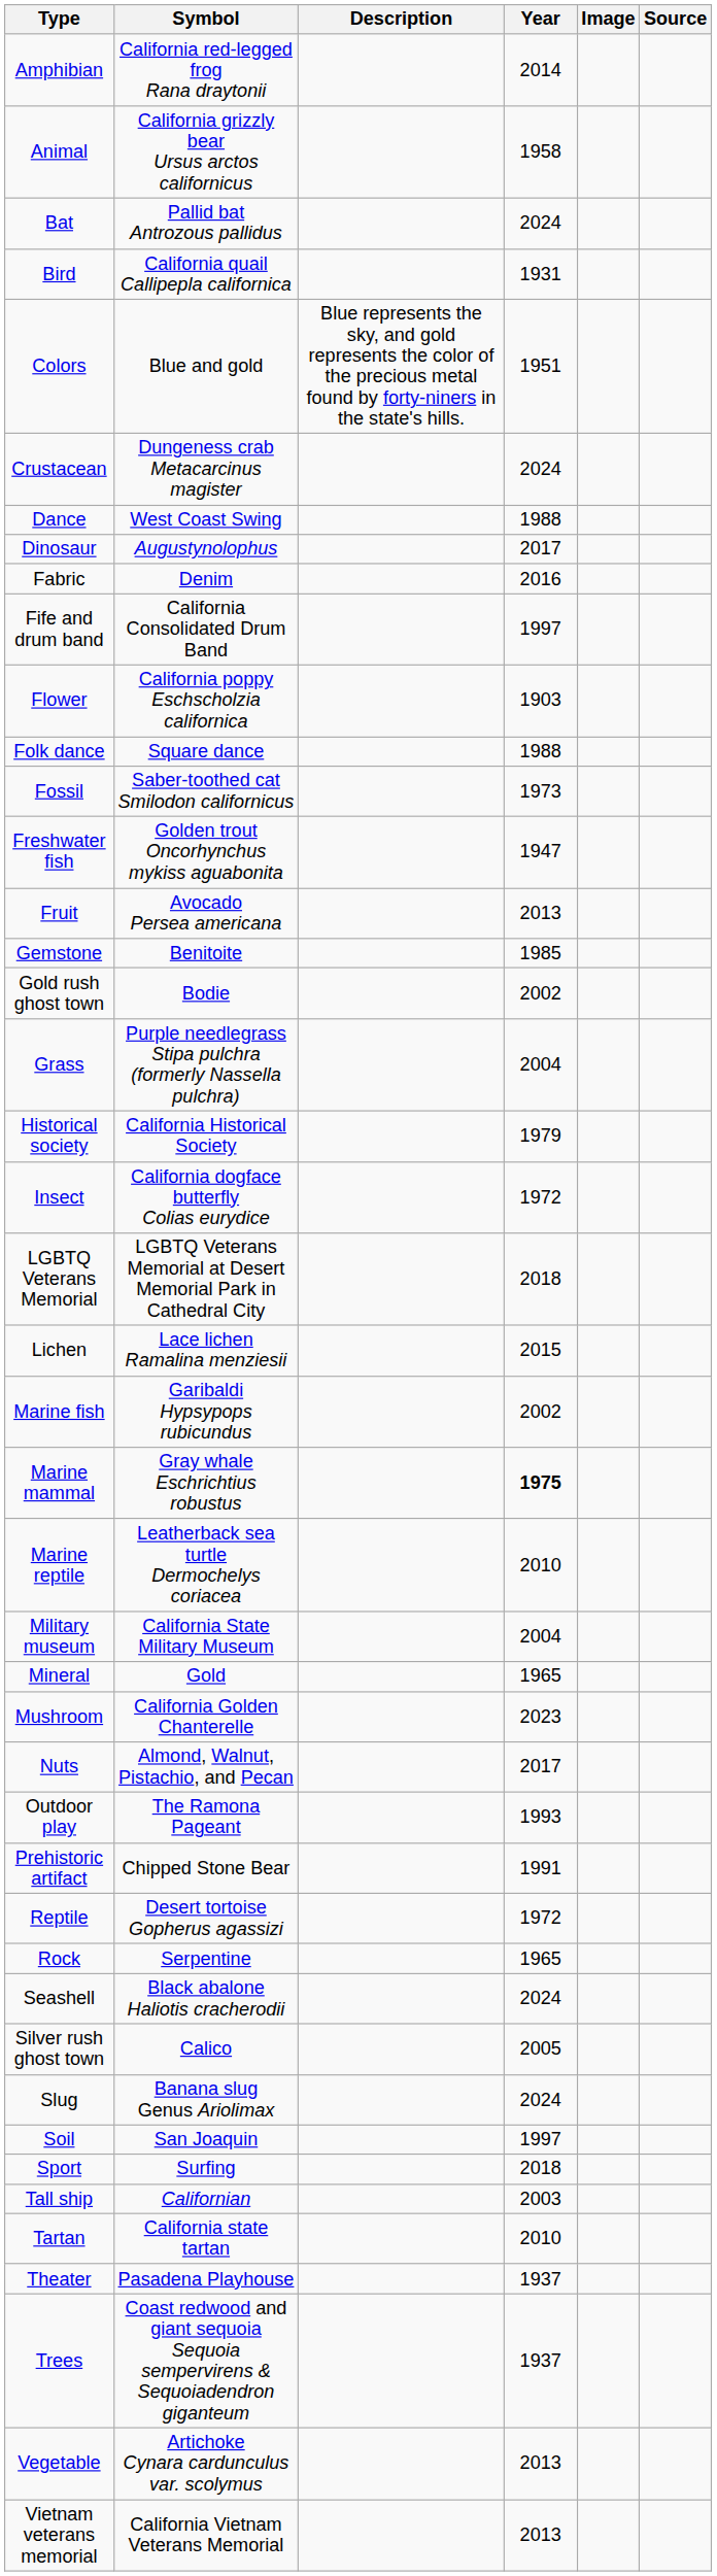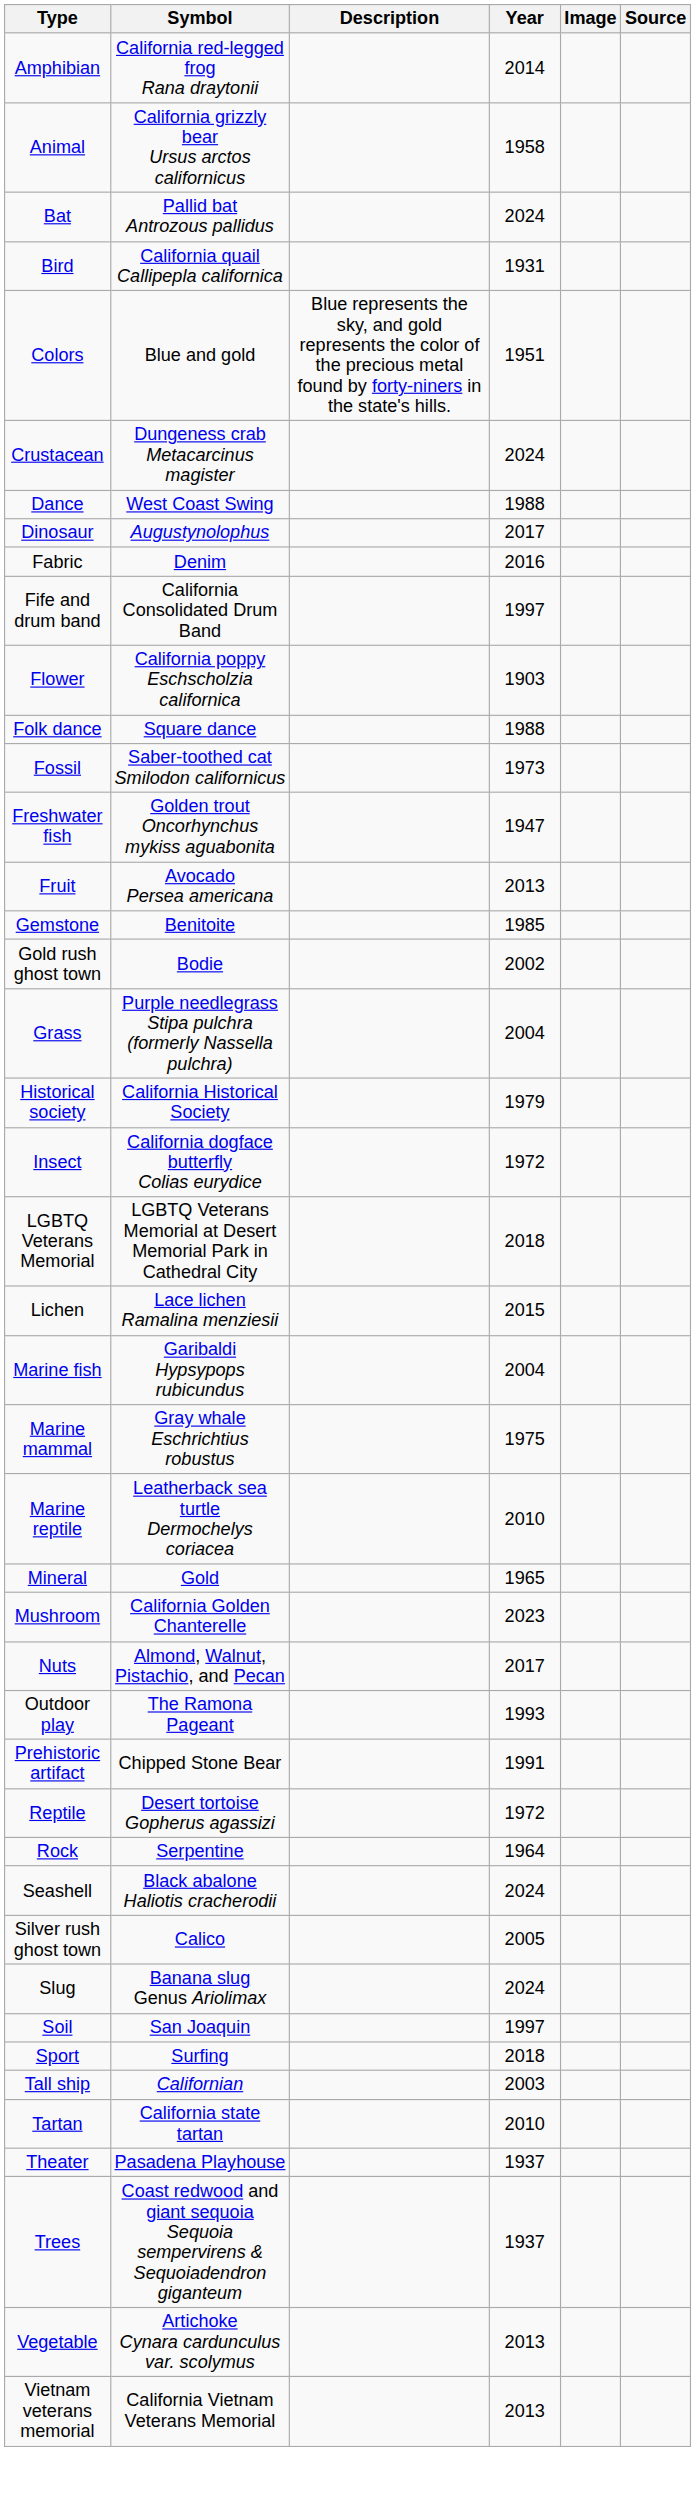 <table class="wikitable" style="text-align:center;">
 <tr>
 <th style="width:16%;">Type</th>
 <th style="width:30%;">Symbol</th>
 <th style="width:40%;">Description</th>
 <th style="width:13%;">Year</th>
 <th style="width:13%;">Image</th>
 <th style="width:10%;">Source</th>
 </tr>
 <tr>
 <td><a href='#'>Amphibian</a></td>
 <td><a href='#'>California red-legged frog</a><br><em>Rana draytonii</em></td>
 <td></td>
 <td align="center">2014</td>
 <td align="center"></td>
 <td></td>
 </tr>
 <tr>
 <td><a href='#'>Animal</a></td>
 <td><a href='#'>California grizzly bear</a><br><em>Ursus arctos californicus</em></td>
 <td></td>
 <td align="center">1958</td>
 <td align="center"></td>
 <td></td>
 </tr>
 <tr>
 <td><a href='#'>Bat</a></td>
 <td><a href='#'>Pallid bat</a><br><em>Antrozous pallidus</em></td>
 <td></td>
 <td>2024</td>
 <td></td>
 <td></td>
 </tr>
 <tr>
 <td><a href='#'>Bird</a></td>
 <td><a href='#'>California quail</a><br><em>Callipepla californica</em></td>
 <td></td>
 <td align="center">1931</td>
 <td align="center"></td>
 <td></td>
 </tr>
 <tr>
 <td><a href='#'>Colors</a></td>
 <td>Blue and gold</td>
 <td>Blue represents the sky, and gold represents the color of the precious metal found by <a href='#'>forty-niners</a> in the state's hills.</td>
 <td align="center">1951</td>
 <td align="center"></td>
 </tr>
 <tr>
 <td><a href='#'>Crustacean</a></td>
 <td><a href='#'>Dungeness crab</a><br><em>Metacarcinus magister</em></td>
 <td></td>
 <td align="center">2024</td>
 <td align="center"></td>
 <td></td>
 </tr>
 <tr>
 <td><a href='#'>Dance</a></td>
 <td><a href='#'>West Coast Swing</a></td>
 <td></td>
 <td align="center">1988</td>
 <td align="center"></td>
 <td></td>
 </tr>
 <tr>
 <td><a href='#'>Dinosaur</a></td>
 <td><em><a href='#'>Augustynolophus</a></em></td>
 <td></td>
 <td align="center">2017</td>
 <td align="center"></td>
 <td></td>
 </tr>
 <tr>
 <td>Fabric</td>
 <td><a href='#'>Denim</a></td>
 <td></td>
 <td align="center">2016</td>
 <td align="center"></td>
 <td></td>
 </tr>
 <tr>
 <td>Fife and drum band</td>
 <td>California Consolidated Drum Band</td>
 <td></td>
 <td align="center">1997</td>
 <td align="center"></td>
 <td></td>
 </tr>
 <tr>
 <td><a href='#'>Flower</a></td>
 <td><a href='#'>California poppy</a><br><em>Eschscholzia californica</em></td>
 <td></td>
 <td align="center">1903</td>
 <td align="center"></td>
 <td></td>
 </tr>
 <tr>
 <td><a href='#'>Folk dance</a></td>
 <td><a href='#'>Square dance</a></td>
 <td></td>
 <td align="center">1988</td>
 <td align="center"></td>
 <td></td>
 </tr>
 <tr>
 <td><a href='#'>Fossil</a></td>
 <td><a href='#'>Saber-toothed cat</a><br><em>Smilodon californicus</em></td>
 <td></td>
 <td align="center">1973</td>
 <td align="center"></td>
 <td></td>
 </tr>
 <tr>
 <td><a href='#'>Freshwater fish</a></td>
 <td><a href='#'>Golden trout</a><br><em>Oncorhynchus mykiss aguabonita</em></td>
 <td></td>
 <td align="center">1947</td>
 <td align="center"></td>
 <td></td>
 </tr>
 <tr>
 <td><a href='#'>Fruit</a></td>
 <td><a href='#'>Avocado</a><br><em>Persea americana</em></td>
 <td></td>
 <td align="center">2013</td>
 <td align="center"></td>
 <td></td>
 </tr>
 <tr>
 <td><a href='#'>Gemstone</a></td>
 <td><a href='#'>Benitoite</a></td>
 <td></td>
 <td align="center">1985</td>
 <td align="center"></td>
 <td></td>
 </tr>
 <tr>
 <td>Gold rush ghost town</td>
 <td><a href='#'>Bodie</a></td>
 <td></td>
 <td align="center">2002</td>
 <td align="center"></td>
 <td></td>
 </tr>
 <tr>
 <td><a href='#'>Grass</a></td>
 <td><a href='#'>Purple needlegrass</a><br><em>Stipa pulchra (formerly Nassella pulchra)</em></td>
 <td></td>
 <td align="center">2004</td>
 <td align="center"></td>
 <td></td>
 </tr>
 <tr>
 <td><a href='#'>Historical society</a></td>
 <td><a href='#'>California Historical Society</a></td>
 <td></td>
 <td align="center">1979</td>
 <td align="center"></td>
 <td></td>
 </tr>
 <tr>
 <td><a href='#'>Insect</a></td>
 <td><a href='#'>California dogface butterfly</a><br><em>Colias eurydice</em></td>
 <td></td>
 <td align="center">1972</td>
 <td align="center"></td>
 <td></td>
 </tr>
 <tr>
 <td>LGBTQ Veterans Memorial</td>
 <td>LGBTQ Veterans Memorial at Desert Memorial Park in Cathedral City</td>
 <td></td>
 <td>2018</td>
 <td></td>
 <td></td>
 </tr>
 <tr>
 <td>Lichen</td>
 <td><a href='#'>Lace lichen</a><br><em>Ramalina menziesii</em></td>
 <td></td>
 <td align="center">2015</td>
 <td align="center"></td>
 <td></td>
 </tr>
 <tr>
 <td><a href='#'>Marine fish</a></td>
 <td><a href='#'>Garibaldi</a><br><em>Hypsypops rubicundus</em></td>
 <td></td>
-<td align="center">2002</td>
+<td align="center">2004</td>
 <td align="center"></td>
 <td></td>
 </tr>
 <tr>
 <td><a href='#'>Marine mammal</a></td>
 <td><a href='#'>Gray whale</a><br><em>Eschrichtius robustus</em></td>
 <td></td>
-<td align="center"><strong>1975</strong></td>
+<td align="center">1975</td>
 <td align="center"></td>
 <td></td>
 </tr>
 <tr>
 <td><a href='#'>Marine reptile</a></td>
 <td><a href='#'>Leatherback sea turtle</a><br><em>Dermochelys coriacea</em></td>
 <td></td>
 <td align="center">2010</td>
-<td align="center"></td>
-<td></td>
-</tr>
-<tr>
-<td><a href='#'>Military museum</a></td>
-<td><a href='#'>California State Military Museum</a></td>
-<td></td>
-<td align="center">2004</td>
 <td align="center"></td>
 <td></td>
 </tr>
 <tr>
 <td><a href='#'>Mineral</a></td>
 <td><a href='#'>Gold</a></td>
 <td></td>
 <td align="center">1965</td>
 <td align="center"></td>
 <td></td>
 </tr>
 <tr>
 <td><a href='#'>Mushroom</a></td>
 <td><a href='#'>California Golden Chanterelle</a></td>
 <td></td>
 <td align="center">2023</td>
 <td align="center"></td>
 <td></td>
 </tr>
 <tr>
 <td><a href='#'>Nuts</a></td>
 <td><a href='#'>Almond</a>, <a href='#'>Walnut</a>, <a href='#'>Pistachio</a>, and <a href='#'>Pecan</a></td>
 <td></td>
 <td align="center">2017</td>
 <td align="center"></td>
 <td></td>
 </tr>
 <tr>
 <td>Outdoor <a href='#'>play</a></td>
 <td><a href='#'>The Ramona Pageant</a></td>
 <td></td>
 <td align="center">1993</td>
 <td align="center"></td>
 <td></td>
 </tr>
 <tr>
 <td><a href='#'>Prehistoric artifact</a></td>
 <td>Chipped Stone Bear</td>
 <td></td>
 <td align="center">1991</td>
 <td align="center"></td>
 <td></td>
 </tr>
 <tr>
 <td><a href='#'>Reptile</a></td>
 <td><a href='#'>Desert tortoise</a><br> <em>Gopherus agassizi</em></td>
 <td></td>
 <td align="center">1972</td>
 <td align="center"></td>
 <td></td>
 </tr>
 <tr>
 <td><a href='#'>Rock</a></td>
 <td><a href='#'>Serpentine</a></td>
 <td></td>
-<td align="center">1965</td>
+<td align="center">1964</td>
 <td align="center"></td>
 <td></td>
 </tr>
 <tr>
 <td>Seashell</td>
 <td><a href='#'>Black abalone</a><br><em>Haliotis cracherodii</em></td>
 <td></td>
 <td>2024</td>
 <td></td>
 <td></td>
 </tr>
 <tr>
 <td>Silver rush ghost town</td>
 <td><a href='#'>Calico</a></td>
 <td></td>
 <td align="center">2005</td>
 <td align="center"></td>
 <td></td>
 </tr>
 <tr>
 <td>Slug</td>
 <td><a href='#'>Banana slug</a><br>Genus <em>Ariolimax</em></td>
 <td></td>
 <td>2024</td>
 <td></td>
 <td></td>
 </tr>
 <tr>
 <td><a href='#'>Soil</a></td>
 <td><a href='#'>San Joaquin</a></td>
 <td></td>
 <td align="center">1997</td>
 <td align="center"></td>
 <td></td>
 </tr>
 <tr>
 <td><a href='#'>Sport</a></td>
 <td><a href='#'>Surfing</a></td>
 <td></td>
 <td align="center">2018</td>
 <td align="center"><em></em></td>
 <td></td>
 </tr>
 <tr>
 <td><a href='#'>Tall ship</a></td>
 <td><em><a href='#'>Californian</a></em></td>
 <td></td>
 <td align="center">2003</td>
 <td align="center"><em></em></td>
 <td></td>
 </tr>
 <tr>
 <td><a href='#'>Tartan</a></td>
 <td><a href='#'>California state tartan</a></td>
 <td></td>
 <td align="center">2010</td>
 <td align="center"></td>
 <td></td>
 </tr>
 <tr>
 <td><a href='#'>Theater</a></td>
 <td><a href='#'>Pasadena Playhouse</a></td>
 <td></td>
 <td align="center">1937</td>
 <td align="center"></td>
 <td></td>
 </tr>
 <tr>
 <td><a href='#'>Trees</a></td>
 <td><a href='#'>Coast redwood</a> and <a href='#'>giant sequoia</a><br><em>Sequoia sempervirens & Sequoiadendron giganteum</em></td>
 <td></td>
 <td align="center">1937</td>
 <td align="center"></td>
 <td></td>
 </tr>
 <tr>
 <td><a href='#'>Vegetable</a></td>
 <td><a href='#'>Artichoke</a><br><em>Cynara cardunculus var. scolymus</em></td>
 <td></td>
 <td align="center">2013</td>
 <td align="center"></td>
 <td></td>
 </tr>
 <tr>
 <td>Vietnam veterans memorial</td>
 <td>California Vietnam Veterans Memorial</td>
 <td></td>
 <td align="center">2013</td>
 <td align="center"></td>
 <td></td>
 </tr>
 </table>
